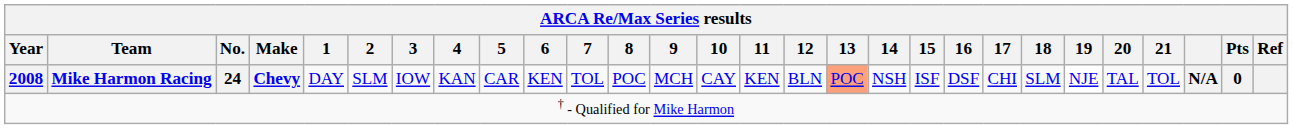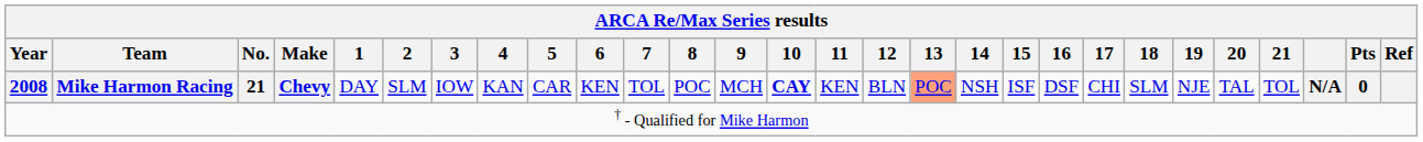 <table class="wikitable" style="text-align:center; font-size:75%">
 <tr>
 <th colspan=28><a href='#'>ARCA Re/Max Series</a> results</th>
 </tr>
 <tr>
 <th>Year</th>
 <th>Team</th>
 <th>No.</th>
 <th>Make</th>
 <th>1</th>
 <th>2</th>
 <th>3</th>
 <th>4</th>
 <th>5</th>
 <th>6</th>
 <th>7</th>
 <th>8</th>
 <th>9</th>
 <th>10</th>
 <th>11</th>
 <th>12</th>
 <th>13</th>
 <th>14</th>
 <th>15</th>
 <th>16</th>
 <th>17</th>
 <th>18</th>
 <th>19</th>
 <th>20</th>
 <th>21</th>
 <th></th>
 <th>Pts</th>
 <th>Ref</th>
 </tr>
 <tr>
 <th><a href='#'>2008</a></th>
 <th><a href='#'>Mike Harmon Racing</a></th>
-<th>24</th>
+<th>21</th>
 <th><a href='#'>Chevy</a></th>
 <td><a href='#'>DAY</a></td>
 <td><a href='#'>SLM</a></td>
 <td><a href='#'>IOW</a></td>
 <td><a href='#'>KAN</a></td>
 <td><a href='#'>CAR</a></td>
 <td><a href='#'>KEN</a></td>
 <td><a href='#'>TOL</a></td>
 <td><a href='#'>POC</a></td>
 <td><a href='#'>MCH</a></td>
-<td><a href='#'>CAY</a></td>
+<td><strong><a href='#'>CAY</a></strong></td>
 <td><a href='#'>KEN</a></td>
 <td><a href='#'>BLN</a></td>
 <td style="background: lightsalmon;"><a href='#'>POC</a></td>
 <td><a href='#'>NSH</a></td>
 <td><a href='#'>ISF</a></td>
 <td><a href='#'>DSF</a></td>
 <td><a href='#'>CHI</a></td>
 <td><a href='#'>SLM</a></td>
 <td style="background:#FFFFFF;"><a href='#'>NJE</a><br></td>
 <td><a href='#'>TAL</a></td>
 <td><a href='#'>TOL</a></td>
 <th>N/A</th>
 <th>0</th>
 <th></th>
 </tr>
 <tr>
 <td colspan=28><small><sup>†</sup> - Qualified for <a href='#'>Mike Harmon</a></small></td>
 </tr>
 </table>
